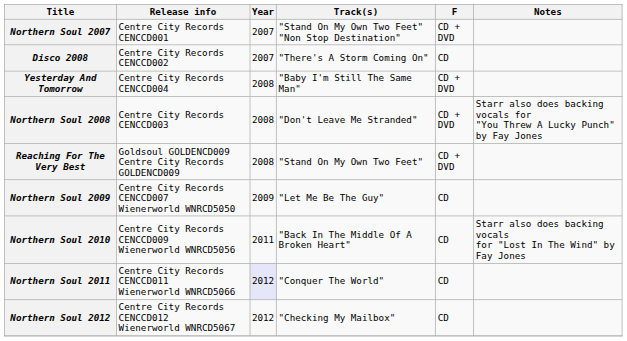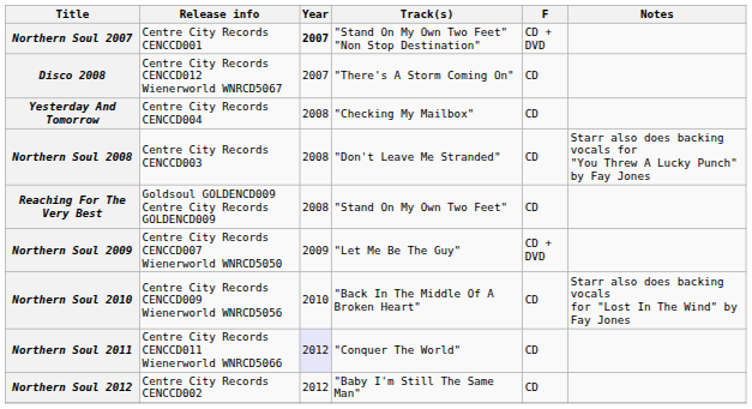 <table class="wikitable plainrowheaders sortable">
 <tr>
 <th scope="col">Title</th>
 <th scope="col">Release info</th>
 <th scope="col">Year</th>
 <th scope="col">Track(s)</th>
 <th scope="col">F</th>
 <th scope="col" class="unsortable">Notes</th>
 </tr>
 <tr>
 <th scope="row"><em>Northern Soul 2007</em></th>
 <td>Centre City Records CENCCD001</td>
-<td>2007</td>
+<td><strong>2007</strong></td>
 <td>"Stand On My Own Two Feet"<br>"Non Stop Destination"</td>
 <td>CD + DVD</td>
 <td></td>
 </tr>
 <tr>
 <th scope="row"><em>Disco 2008 </em></th>
-<td>Centre City Records CENCCD002</td>
+<td>Centre City Records CENCCD012<br>Wienerworld WNRCD5067</td>
 <td>2007</td>
 <td>"There's A Storm Coming On"</td>
 <td>CD</td>
 <td></td>
 </tr>
 <tr>
 <th scope="row"><em>Yesterday And Tomorrow</em></th>
 <td>Centre City Records CENCCD004</td>
 <td>2008</td>
-<td>"Baby I'm Still The Same Man"</td>
-<td>CD + DVD</td>
+<td>"Checking My Mailbox"</td>
+<td>CD</td>
 <td></td>
 </tr>
 <tr>
 <th scope="row"><em>Northern Soul 2008</em></th>
 <td>Centre City Records CENCCD003</td>
 <td>2008</td>
 <td>"Don't Leave Me Stranded"</td>
-<td>CD + DVD</td>
+<td>CD</td>
 <td>Starr also does backing vocals for<br>"You Threw A Lucky Punch" by Fay Jones</td>
 </tr>
 <tr>
 <th scope="row"><em>Reaching For The Very Best</em></th>
 <td>Goldsoul GOLDENCD009<br>Centre City Records GOLDENCD009</td>
 <td>2008</td>
 <td>"Stand On My Own Two Feet"</td>
-<td>CD + DVD</td>
+<td>CD</td>
 <td></td>
 </tr>
 <tr>
 <th scope="row"><em>Northern Soul 2009</em></th>
 <td>Centre City Records CENCCD007<br>Wienerworld WNRCD5050</td>
 <td>2009</td>
 <td>"Let Me Be The Guy"</td>
-<td>CD</td>
+<td>CD + DVD</td>
 <td></td>
 </tr>
 <tr>
 <th scope="row"><em>Northern Soul 2010</em></th>
 <td>Centre City Records CENCCD009<br>Wienerworld WNRCD5056</td>
-<td>2011</td>
+<td>2010</td>
 <td>"Back In The Middle Of A Broken Heart"</td>
 <td>CD</td>
 <td>Starr also does backing vocals<br>for "Lost In The Wind" by Fay Jones</td>
 </tr>
 <tr>
 <th scope="row"><em>Northern Soul 2011</em></th>
 <td>Centre City Records CENCCD011<br>Wienerworld WNRCD5066</td>
 <td style="background: lavender;">2012</td>
 <td>"Conquer The World"</td>
 <td>CD</td>
 <td></td>
 </tr>
 <tr>
 <th scope="row"><em>Northern Soul 2012</em></th>
-<td>Centre City Records CENCCD012<br>Wienerworld WNRCD5067</td>
+<td>Centre City Records CENCCD002</td>
 <td>2012</td>
-<td>"Checking My Mailbox"</td>
+<td>"Baby I'm Still The Same Man"</td>
 <td>CD</td>
 <td></td>
 </tr>
 <tr>
 </tr>
 </table>
